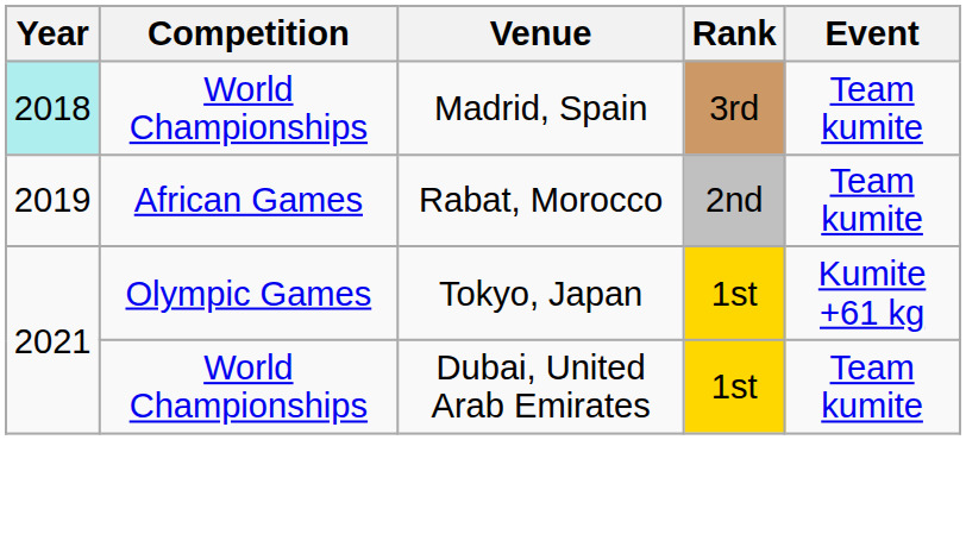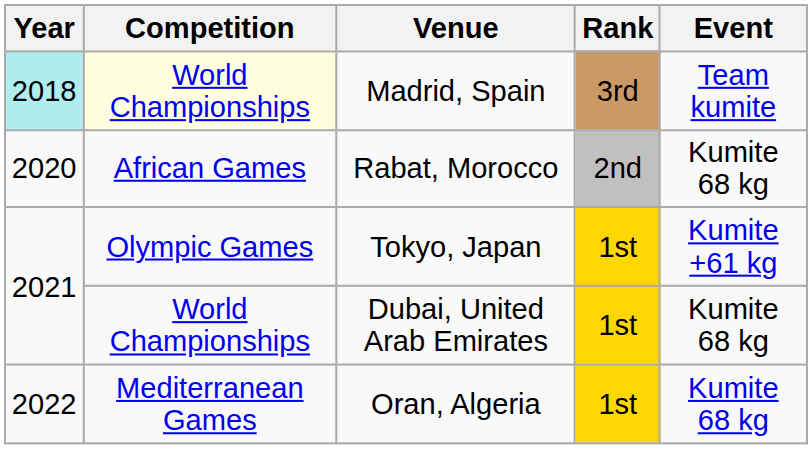 <table class="wikitable sortable" width=45% style="font-size:90%; text-align:center;">
 <tr>
 <th>Year</th>
 <th>Competition</th>
 <th>Venue</th>
 <th>Rank</th>
 <th>Event</th>
 </tr>
 <tr>
 <td style="background: paleturquoise;">2018</td>
-<td><a href='#'>World Championships</a></td>
+<td style="background: lightyellow;"><a href='#'>World Championships</a></td>
 <td>Madrid, Spain</td>
 <td bgcolor="cc9966">3rd</td>
 <td><a href='#'>Team kumite</a></td>
 </tr>
 <tr>
-<td>2019</td>
+<td>2020</td>
 <td><a href='#'>African Games</a></td>
 <td>Rabat, Morocco</td>
 <td bgcolor="silver">2nd</td>
-<td><a href='#'>Team kumite</a></td>
+<td>Kumite 68 kg</td>
 </tr>
 <tr>
 <td rowspan=2>2021</td>
 <td><a href='#'>Olympic Games</a></td>
 <td>Tokyo, Japan</td>
 <td bgcolor="gold">1st</td>
 <td><a href='#'>Kumite +61 kg</a></td>
 </tr>
 <tr>
 <td><a href='#'>World Championships</a></td>
 <td>Dubai, United Arab Emirates</td>
 <td bgcolor="gold">1st</td>
-<td><a href='#'>Team kumite</a></td>
+<td>Kumite 68 kg</td>
+</tr>
+<tr>
+<td>2022</td>
+<td><a href='#'>Mediterranean Games</a></td>
+<td>Oran, Algeria</td>
+<td bgcolor="gold">1st</td>
+<td><a href='#'>Kumite 68 kg</a></td>
 </tr>
 </table>
